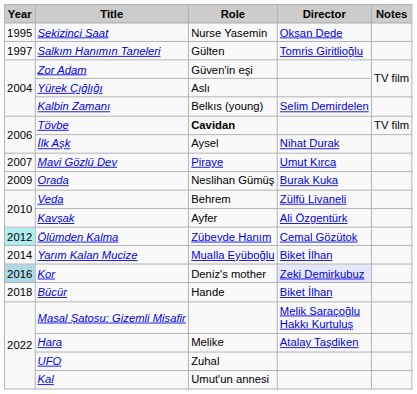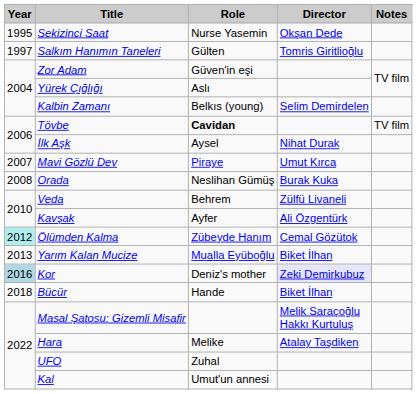 <table class="wikitable" style="font-size:80%">
 <tr>
 <th style="background:#CCCCCC">Year</th>
 <th style="background:#CCCCCC">Title</th>
 <th style="background:#CCCCCC">Role</th>
 <th style="background:#CCCCCC">Director</th>
 <th style="background:#CCCCCC">Notes</th>
 </tr>
 <tr>
 <td>1995</td>
 <td><em><a href='#'>Sekizinci Saat</a></em></td>
 <td>Nurse Yasemin</td>
 <td><a href='#'>Okşan Dede</a></td>
 <td></td>
 </tr>
 <tr>
 <td>1997</td>
 <td><em><a href='#'>Salkım Hanımın Taneleri</a></em></td>
 <td>Gülten</td>
 <td><a href='#'>Tomris Giritlioğlu</a></td>
 <td></td>
 </tr>
 <tr>
 <td rowspan="3">2004</td>
 <td><em><a href='#'>Zor Adam</a></em></td>
 <td>Güven'in eşi</td>
 <td></td>
 <td rowspan="2">TV film</td>
 </tr>
 <tr>
 <td><em><a href='#'>Yürek Çığlığı</a></em></td>
 <td>Aslı</td>
 <td></td>
 </tr>
 <tr>
 <td><em><a href='#'>Kalbin Zamanı</a></em></td>
 <td>Belkıs (young)</td>
 <td><a href='#'>Selim Demirdelen</a></td>
 <td></td>
 </tr>
 <tr>
 <td rowspan="2">2006</td>
 <td><em><a href='#'>Tövbe</a></em></td>
 <td><strong>Cavidan</strong></td>
 <td></td>
 <td>TV film</td>
 </tr>
 <tr>
 <td><em><a href='#'>İlk Aşk</a></em></td>
 <td>Aysel</td>
 <td><a href='#'>Nihat Durak</a></td>
 <td></td>
 </tr>
 <tr>
 <td>2007</td>
 <td><em><a href='#'>Mavi Gözlü Dev</a></em></td>
 <td><a href='#'>Piraye</a></td>
 <td><a href='#'>Umut Kırca</a></td>
 <td></td>
 </tr>
 <tr>
-<td>2009</td>
+<td>2008</td>
 <td><em><a href='#'>Orada</a></em></td>
 <td>Neslihan Gümüş</td>
 <td><a href='#'>Burak Kuka</a></td>
 <td></td>
 </tr>
 <tr>
 <td rowspan="2">2010</td>
 <td><em><a href='#'>Veda</a></em></td>
 <td>Behrem</td>
 <td><a href='#'>Zülfü Livaneli</a></td>
 <td></td>
 </tr>
 <tr>
 <td><em><a href='#'>Kavşak</a></em></td>
 <td>Ayfer</td>
 <td><a href='#'>Ali Özgentürk</a></td>
 <td></td>
 </tr>
 <tr>
 <td style="background: paleturquoise;">2012</td>
 <td><em><a href='#'>Ölümden Kalma</a></em></td>
 <td><a href='#'>Zübeyde Hanım</a></td>
 <td><a href='#'>Cemal Gözütok</a></td>
 <td></td>
 </tr>
 <tr>
-<td>2014</td>
+<td>2013</td>
 <td><em><a href='#'>Yarım Kalan Mucize</a></em></td>
 <td><a href='#'>Mualla Eyüboğlu</a></td>
 <td><a href='#'>Biket İlhan</a></td>
 <td></td>
 </tr>
 <tr>
 <td style="background: lightblue;">2016</td>
 <td><em><a href='#'>Kor</a></em></td>
 <td>Deniz's mother</td>
 <td style="background: lavender;"><a href='#'>Zeki Demirkubuz</a></td>
 <td></td>
 </tr>
 <tr>
 <td>2018</td>
 <td><em><a href='#'>Bücür</a></em></td>
 <td>Hande</td>
 <td><a href='#'>Biket İlhan</a></td>
 <td></td>
 </tr>
 <tr>
 <td rowspan="4">2022</td>
 <td><em><a href='#'>Masal Şatosu: Gizemli Misafir</a></em></td>
 <td></td>
 <td><a href='#'>Melik Saraçoğlu</a><br><a href='#'>Hakkı Kurtuluş</a></td>
 <td></td>
 </tr>
 <tr>
 <td><em><a href='#'>Hara</a></em></td>
 <td>Melike</td>
 <td><a href='#'>Atalay Taşdiken</a></td>
 <td></td>
 </tr>
 <tr>
 <td><em><a href='#'>UFO</a></em></td>
 <td>Zuhal</td>
 <td></td>
 <td></td>
 </tr>
 <tr>
 <td><em><a href='#'>Kal</a></em></td>
 <td>Umut'un annesi</td>
 <td></td>
 <td></td>
 </tr>
 </table>
